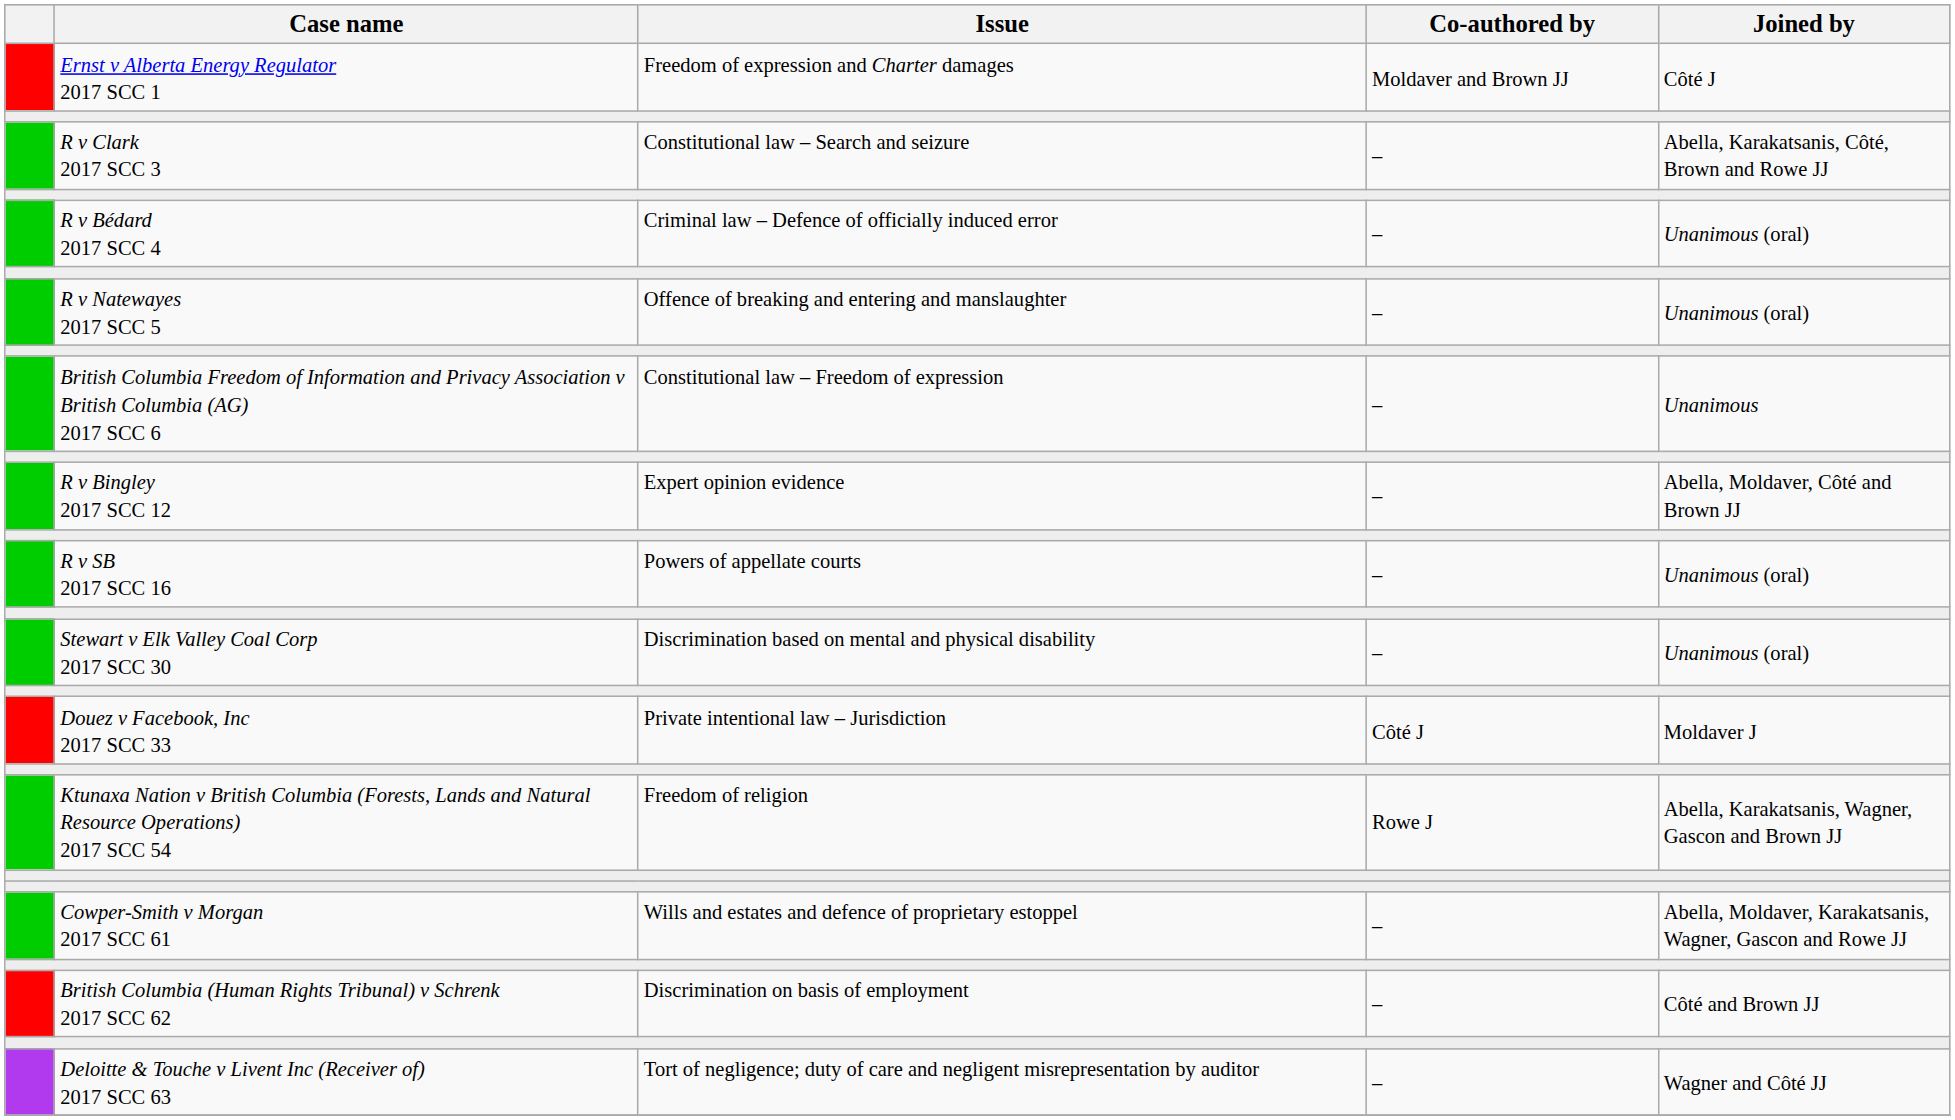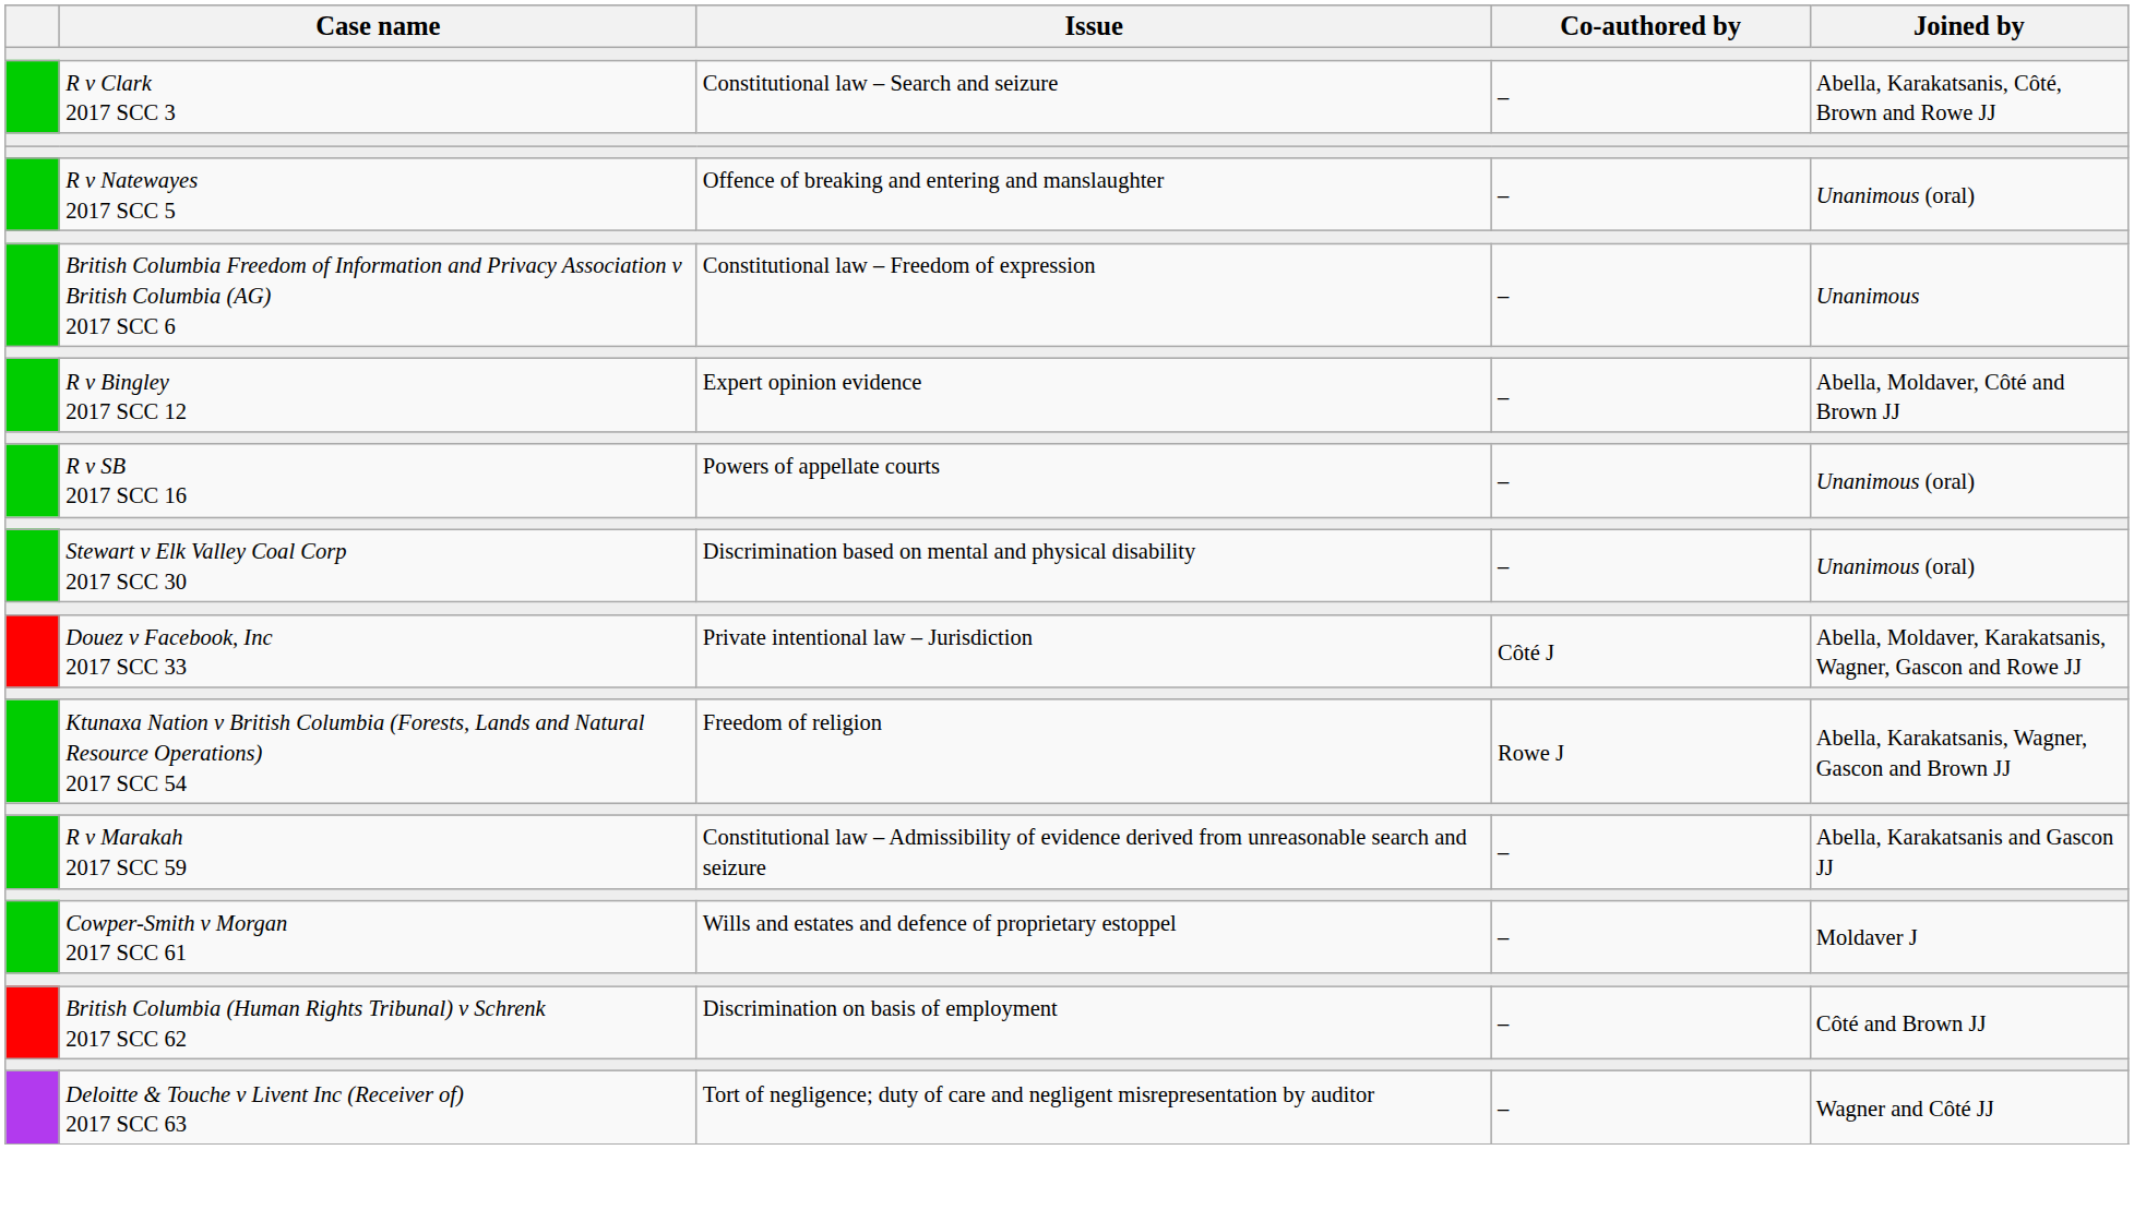 <table class="wikitable" width=100%>
 <tr bgcolor="#CCCCCC">
 <th width=25px></th>
 <th width=30%>Case name</th>
 <th>Issue</th>
 <th width=15%>Co-authored by</th>
 <th width=15%>Joined by</th>
-</tr>
-<tr>
-<td bgcolor="red"></td>
-<td align=left valign=top><small><em><a href='#'>Ernst v Alberta Energy Regulator</a></em><br> 2017 SCC 1 </small></td>
-<td valign=top><small> Freedom of expression and <em>Charter</em> damages</small></td>
-<td><small> Moldaver and Brown JJ</small></td>
-<td><small> Côté J</small></td>
 </tr>
 <tr>
 <td bgcolor=#EEEEEE colspan=5 valign=top><small></small></td>
 </tr>
 <tr>
 <td bgcolor="00cd00"></td>
 <td align=left valign=top><small><em>R v Clark</em><br> 2017 SCC 3 </small></td>
 <td valign=top><small>Constitutional law – Search and seizure</small></td>
 <td><small> –</small></td>
 <td><small> Abella, Karakatsanis, Côté, Brown and Rowe JJ</small></td>
 </tr>
 <tr>
 <td bgcolor=#EEEEEE colspan=5 valign=top><small></small></td>
-</tr>
-<tr>
-<td bgcolor="00cd00"></td>
-<td align=left valign=top><small><em>R v Bédard</em><br> 2017 SCC 4 </small></td>
-<td valign=top><small>Criminal law – Defence of officially induced error</small></td>
-<td><small> –</small></td>
-<td><small> <em>Unanimous</em> (oral)</small></td>
 </tr>
 <tr>
 <td bgcolor=#EEEEEE colspan=5 valign=top><small></small></td>
 </tr>
 <tr>
 <td bgcolor="00cd00"></td>
 <td align=left valign=top><small><em>R v Natewayes</em><br> 2017 SCC 5 </small></td>
 <td valign=top><small>Offence of breaking and entering and manslaughter</small></td>
 <td><small> –</small></td>
 <td><small> <em>Unanimous</em> (oral)</small></td>
 </tr>
 <tr>
 <td bgcolor=#EEEEEE colspan=5 valign=top><small></small></td>
 </tr>
 <tr>
 <td bgcolor="00cd00"></td>
 <td align=left valign=top><small><em>British Columbia Freedom of Information and Privacy Association v British Columbia (AG)</em><br> 2017 SCC 6 </small></td>
 <td valign=top><small>Constitutional law – Freedom of expression</small></td>
 <td><small> –</small></td>
 <td><small> <em>Unanimous</em></small></td>
 </tr>
 <tr>
 <td bgcolor=#EEEEEE colspan=5 valign=top><small></small></td>
 </tr>
 <tr>
 <td bgcolor="00cd00"></td>
 <td align=left valign=top><small><em>R v Bingley</em><br> 2017 SCC 12 </small></td>
 <td valign=top><small>Expert opinion evidence</small></td>
 <td><small> –</small></td>
 <td><small> Abella, Moldaver, Côté and Brown JJ</small></td>
 </tr>
 <tr>
 <td bgcolor=#EEEEEE colspan=5 valign=top><small></small></td>
 </tr>
 <tr>
 <td bgcolor="00cd00"></td>
 <td align=left valign=top><small><em>R v SB</em><br> 2017 SCC 16 </small></td>
 <td valign=top><small>Powers of appellate courts</small></td>
 <td><small> –</small></td>
 <td><small> <em>Unanimous</em> (oral)</small></td>
 </tr>
 <tr>
 <td bgcolor=#EEEEEE colspan=5 valign=top><small></small></td>
 </tr>
 <tr>
 <td bgcolor="00cd00"></td>
 <td align=left valign=top><small><em>Stewart v Elk Valley Coal Corp</em><br> 2017 SCC 30 </small></td>
 <td valign=top><small>Discrimination based on mental and physical disability</small></td>
 <td><small> –</small></td>
 <td><small> <em>Unanimous</em> (oral)</small></td>
 </tr>
 <tr>
 <td bgcolor=#EEEEEE colspan=5 valign=top><small></small></td>
 </tr>
 <tr>
 <td bgcolor="red"></td>
 <td align=left valign=top><small><em>Douez v Facebook, Inc</em><br> 2017 SCC 33 </small></td>
 <td valign=top><small>Private intentional law – Jurisdiction</small></td>
 <td><small> Côté J</small></td>
-<td><small> Moldaver J</small></td>
+<td><small> Abella, Moldaver, Karakatsanis, Wagner, Gascon and Rowe JJ</small></td>
 </tr>
 <tr>
 <td bgcolor=#EEEEEE colspan=5 valign=top><small></small></td>
 </tr>
 <tr>
 <td bgcolor="00cd00"></td>
 <td align=left valign=top><small><em>Ktunaxa Nation v British Columbia (Forests, Lands and Natural Resource Operations)</em><br> 2017 SCC 54 </small></td>
 <td valign=top><small>Freedom of religion</small></td>
 <td><small> Rowe J</small></td>
 <td><small> Abella, Karakatsanis, Wagner, Gascon and Brown JJ</small></td>
 </tr>
 <tr>
 <td bgcolor=#EEEEEE colspan=5 valign=top><small></small></td>
 </tr>
 <tr>
+<td bgcolor="00cd00"></td>
+<td align=left valign=top><small><em>R v Marakah</em><br> 2017 SCC 59 </small></td>
+<td valign=top><small>Constitutional law – Admissibility of evidence derived from unreasonable search and seizure</small></td>
+<td><small> –</small></td>
+<td><small> Abella, Karakatsanis and Gascon JJ</small></td>
+</tr>
+<tr>
 <td bgcolor=#EEEEEE colspan=5 valign=top><small></small></td>
 </tr>
 <tr>
 <td bgcolor="00cd00"></td>
 <td align=left valign=top><small><em>Cowper-Smith v Morgan</em><br> 2017 SCC 61 </small></td>
 <td valign=top><small>Wills and estates and defence of proprietary estoppel</small></td>
 <td><small> –</small></td>
-<td><small> Abella, Moldaver, Karakatsanis, Wagner, Gascon and Rowe JJ</small></td>
+<td><small> Moldaver J</small></td>
 </tr>
 <tr>
 <td bgcolor=#EEEEEE colspan=5 valign=top><small></small></td>
 </tr>
 <tr>
 <td bgcolor="red"></td>
 <td align=left valign=top><small><em>British Columbia (Human Rights Tribunal) v Schrenk</em><br> 2017 SCC 62 </small></td>
 <td valign=top><small>Discrimination on basis of employment</small></td>
 <td><small> –</small></td>
 <td><small> Côté and Brown JJ</small></td>
 </tr>
 <tr>
 <td bgcolor=#EEEEEE colspan=5 valign=top><small></small></td>
 </tr>
 <tr>
 <td bgcolor="B23AEE"></td>
 <td align=left valign=top><small><em>Deloitte & Touche v Livent Inc (Receiver of)</em><br> 2017 SCC 63 </small></td>
 <td valign=top><small>Tort of negligence; duty of care and negligent misrepresentation by auditor</small></td>
 <td><small> –</small></td>
 <td><small> Wagner and Côté JJ</small></td>
 </tr>
 <tr>
 </tr>
 </table>
